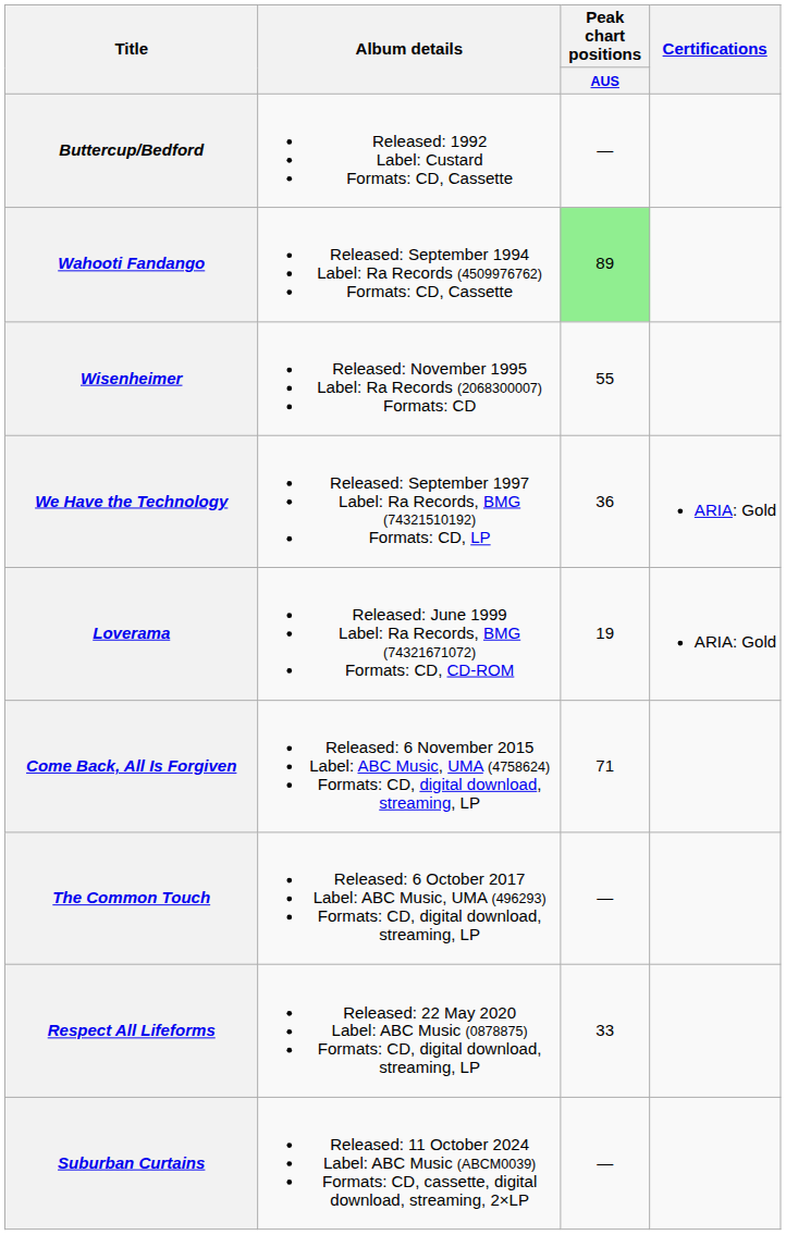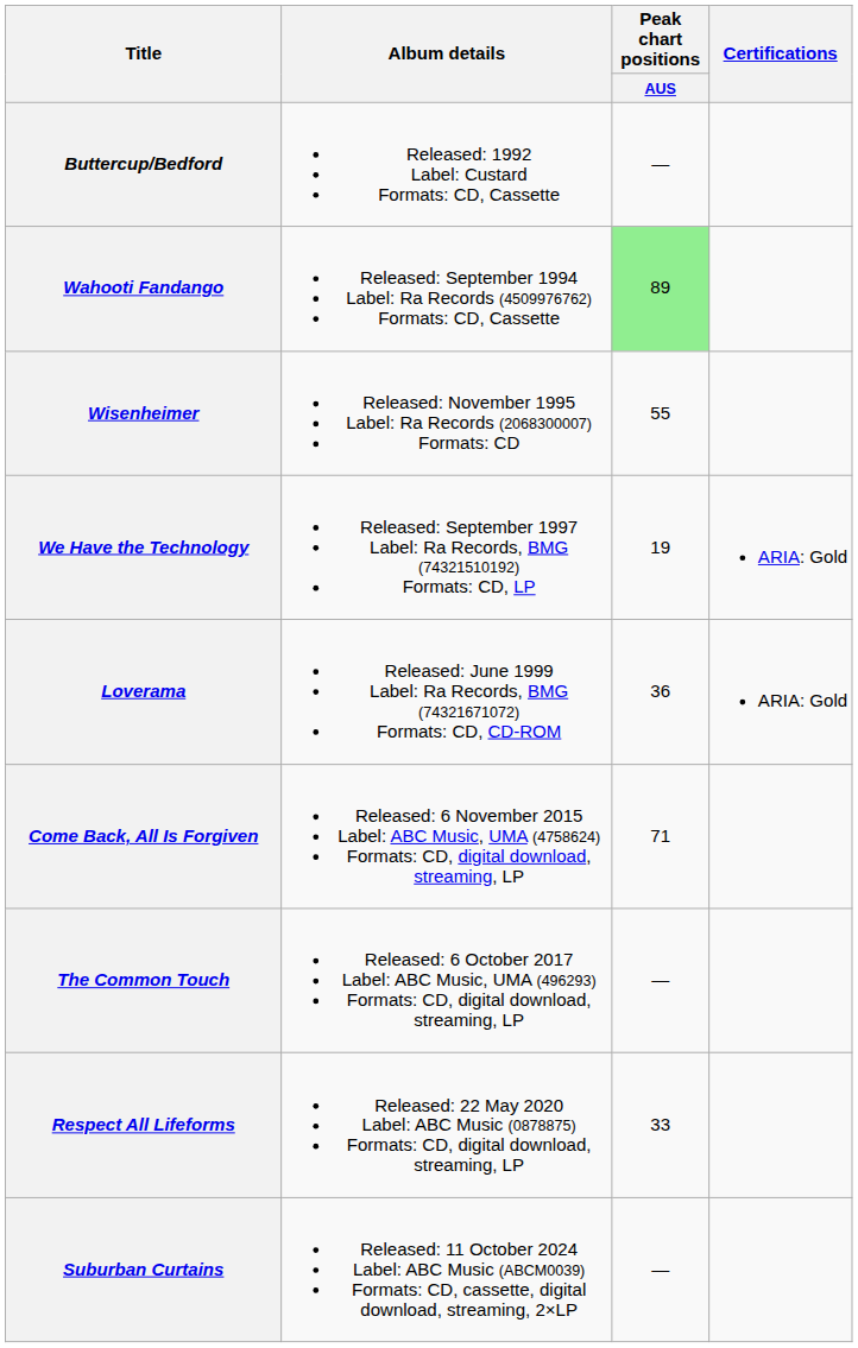 <table class="wikitable plainrowheaders" style="text-align:center">
 <tr>
 <th scope="col" rowspan="2" style="width:15em;">Title</th>
 <th scope="col" rowspan="2" style="width:18em;">Album details</th>
 <th scope="col" colspan="1" style="width:5em;">Peak chart<br>positions</th>
 <th scope="col" rowspan="2" style="width:8m;"><a href='#'>Certifications</a></th>
 </tr>
 <tr>
 <th scope="col" style="text-align:center;"><small><a href='#'>AUS</a><br></small></th>
 </tr>
 <tr>
 <th scope="row"><em>Buttercup/Bedford</em></th>
 <td><br><ul><li>Released: 1992</li><li>Label: Custard</li><li>Formats: CD, Cassette</li></ul></td>
 <td>—</td>
 <td></td>
 </tr>
 <tr>
 <th scope="row"><em><a href='#'>Wahooti Fandango</a></em></th>
 <td><br><ul><li>Released: September 1994</li><li>Label: Ra Records <small>(4509976762)</small></li><li>Formats: CD, Cassette</li></ul></td>
 <td style="background: lightgreen;">89</td>
 <td></td>
 </tr>
 <tr>
 <th scope="row"><em><a href='#'>Wisenheimer</a></em></th>
 <td><br><ul><li>Released: November 1995</li><li>Label: Ra Records <small>(2068300007)</small></li><li>Formats: CD</li></ul></td>
 <td>55</td>
 <td></td>
 </tr>
 <tr>
 <th scope="row"><em><a href='#'>We Have the Technology</a></em></th>
 <td><br><ul><li>Released: September 1997</li><li>Label: Ra Records, <a href='#'>BMG</a> <small>(74321510192)</small></li><li>Formats: CD, <a href='#'>LP</a></li></ul></td>
-<td>36</td>
+<td>19</td>
 <td><br><ul><li><a href='#'>ARIA</a>: Gold</li></ul></td>
 </tr>
 <tr>
 <th scope="row"><em><a href='#'>Loverama</a></em></th>
 <td><br><ul><li>Released: June 1999</li><li>Label: Ra Records, <a href='#'>BMG</a> <small>(74321671072)</small></li><li>Formats: CD, <a href='#'>CD-ROM</a></li></ul></td>
-<td>19</td>
+<td>36</td>
 <td><br><ul><li>ARIA: Gold</li></ul></td>
 </tr>
 <tr>
 <th scope="row"><em><a href='#'>Come Back, All Is Forgiven</a></em></th>
 <td><br><ul><li>Released: 6 November 2015</li><li>Label: <a href='#'>ABC Music</a>, <a href='#'>UMA</a> <small>(4758624)</small></li><li>Formats: CD, <a href='#'>digital download</a>, <a href='#'>streaming</a>, LP</li></ul></td>
 <td>71</td>
 <td></td>
 </tr>
 <tr>
 <th scope="row"><em><a href='#'>The Common Touch</a></em></th>
 <td><br><ul><li>Released: 6 October 2017</li><li>Label: ABC Music, UMA <small>(496293)</small></li><li>Formats: CD, digital download, streaming, LP</li></ul></td>
 <td>—</td>
 <td></td>
 </tr>
 <tr>
 <th scope="row"><em><a href='#'>Respect All Lifeforms</a></em></th>
 <td><br><ul><li>Released: 22 May 2020</li><li>Label: ABC Music <small>(0878875)</small></li><li>Formats: CD, digital download, streaming, LP</li></ul></td>
 <td>33</td>
 <td></td>
 </tr>
 <tr>
 <th scope="row"><em><a href='#'>Suburban Curtains</a></em></th>
 <td><br><ul><li>Released: 11 October 2024</li><li>Label: ABC Music <small>(ABCM0039)</small></li><li>Formats: CD, cassette, digital download, streaming, 2×LP</li></ul></td>
 <td>—</td>
 <td></td>
 </tr>
 </table>
